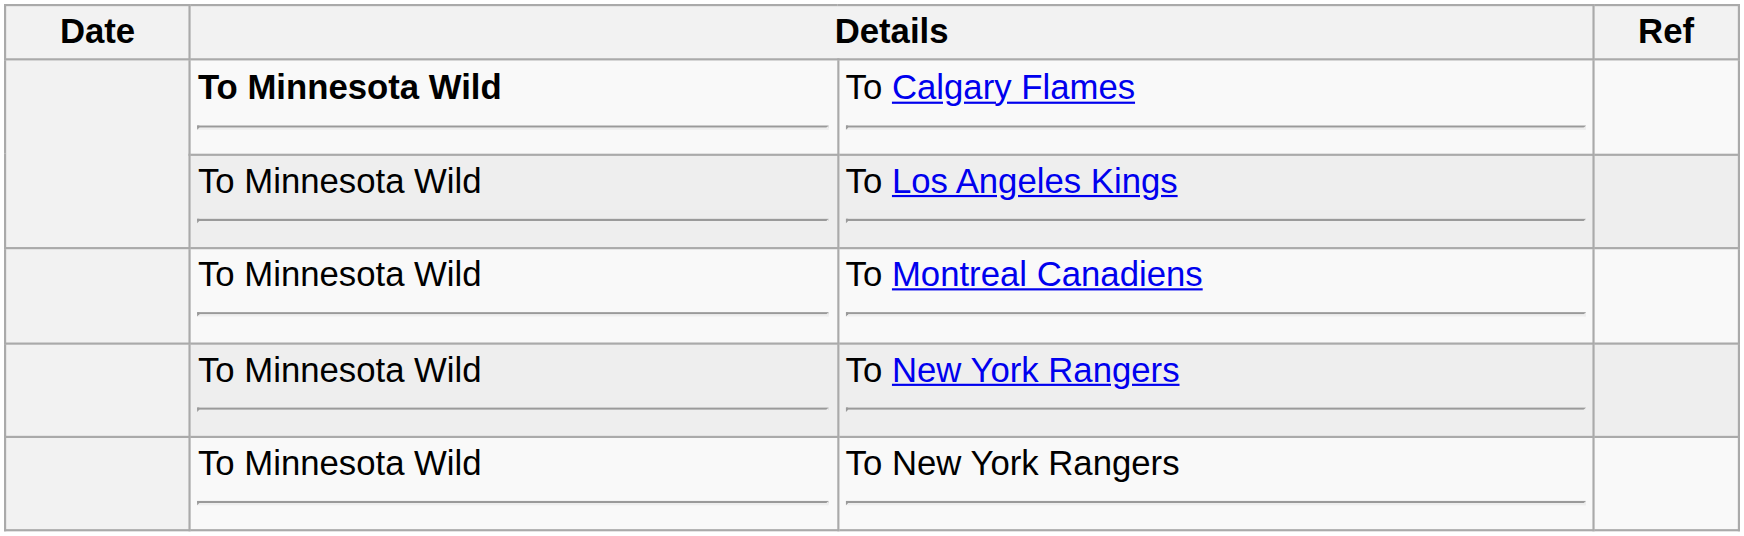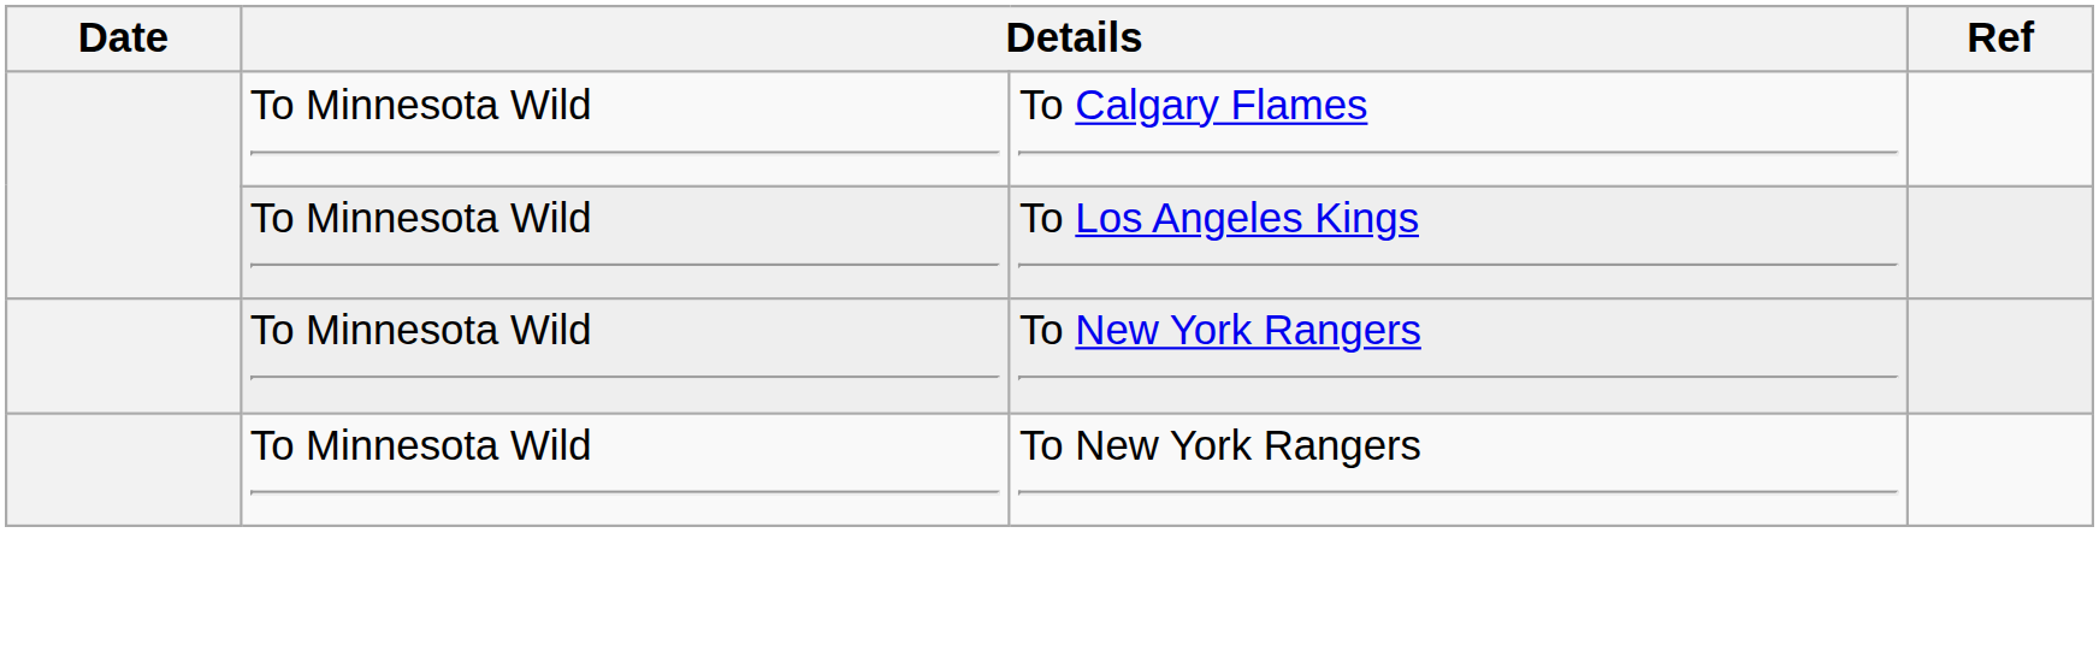 <table class="wikitable plainrowheaders" style="width: 50em;">
 <tr>
 <th scope="col">Date</th>
 <th scope="col" colspan="2">Details</th>
 <th scope="col">Ref</th>
 </tr>
 <tr>
 <th scope="row" rowspan=2></th>
-<td valign="top"><strong>To Minnesota Wild <hr></strong></td>
+<td valign="top">To Minnesota Wild <hr></td>
 <td valign="top">To <a href='#'>Calgary Flames</a> <hr></td>
 <td></td>
 </tr>
 <tr bgcolor="#eeeeee">
 <td valign="top">To Minnesota Wild <hr></td>
 <td valign="top">To <a href='#'>Los Angeles Kings</a> <hr></td>
-<td></td>
-</tr>
-<tr>
-<th scope="row"></th>
-<td valign="top">To Minnesota Wild <hr></td>
-<td valign="top">To <a href='#'>Montreal Canadiens</a> <hr></td>
 <td></td>
 </tr>
 <tr bgcolor="#eeeeee">
 <th scope="row"></th>
 <td valign="top">To Minnesota Wild <hr></td>
 <td valign="top">To <a href='#'>New York Rangers</a> <hr></td>
 <td></td>
 </tr>
 <tr>
 <th scope="row"></th>
 <td valign="top">To Minnesota Wild <hr></td>
 <td valign="top">To New York Rangers <hr></td>
 <td></td>
 </tr>
 </table>
